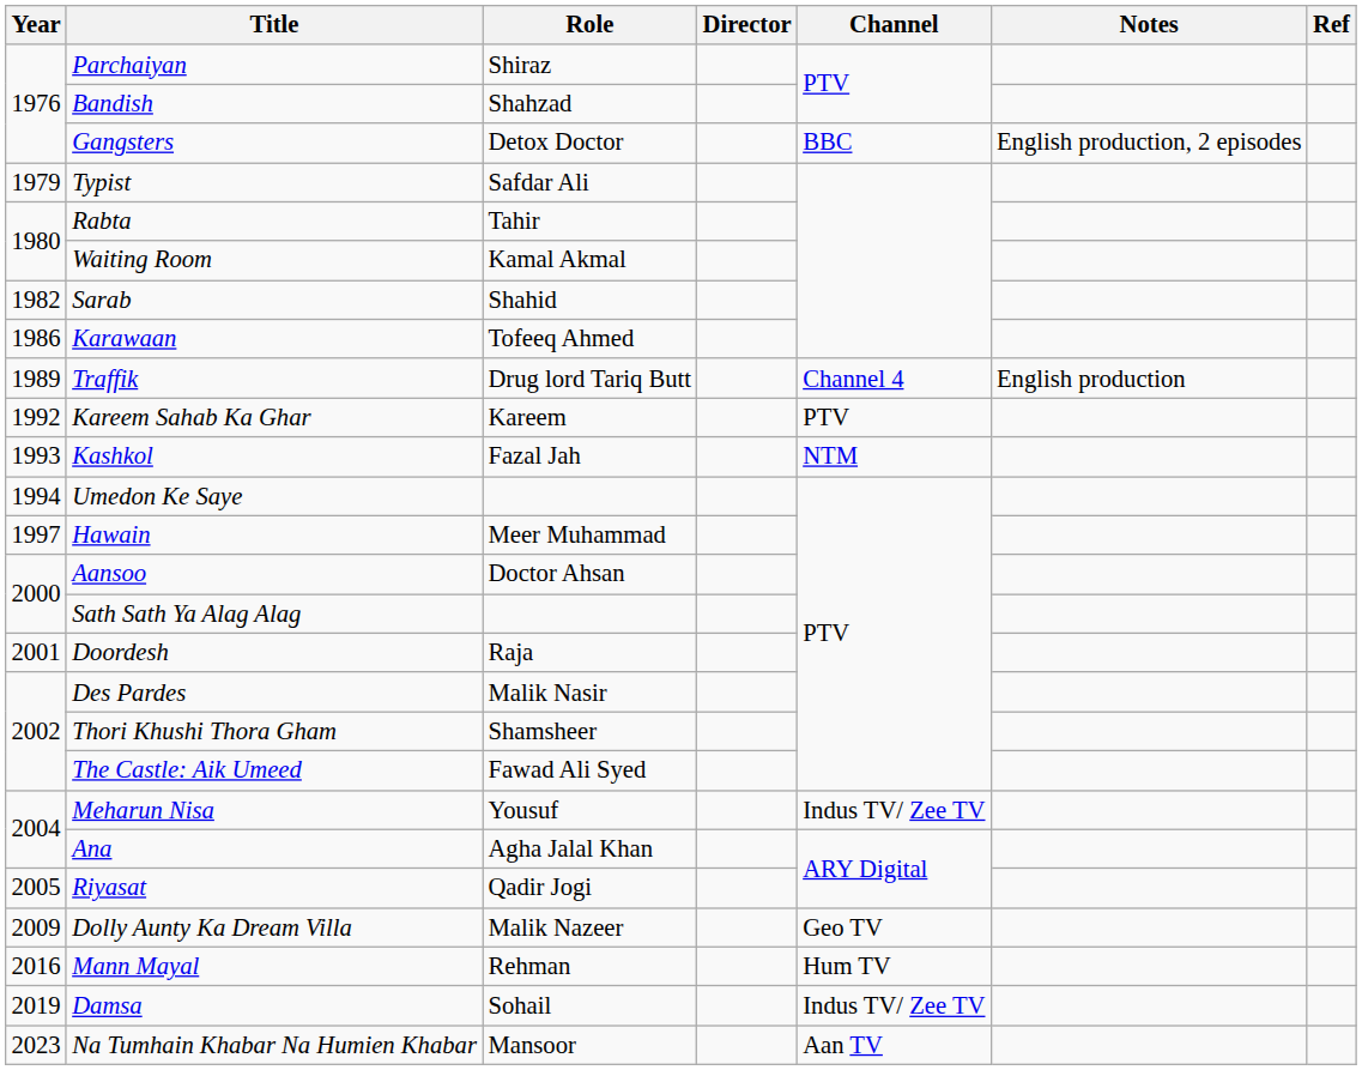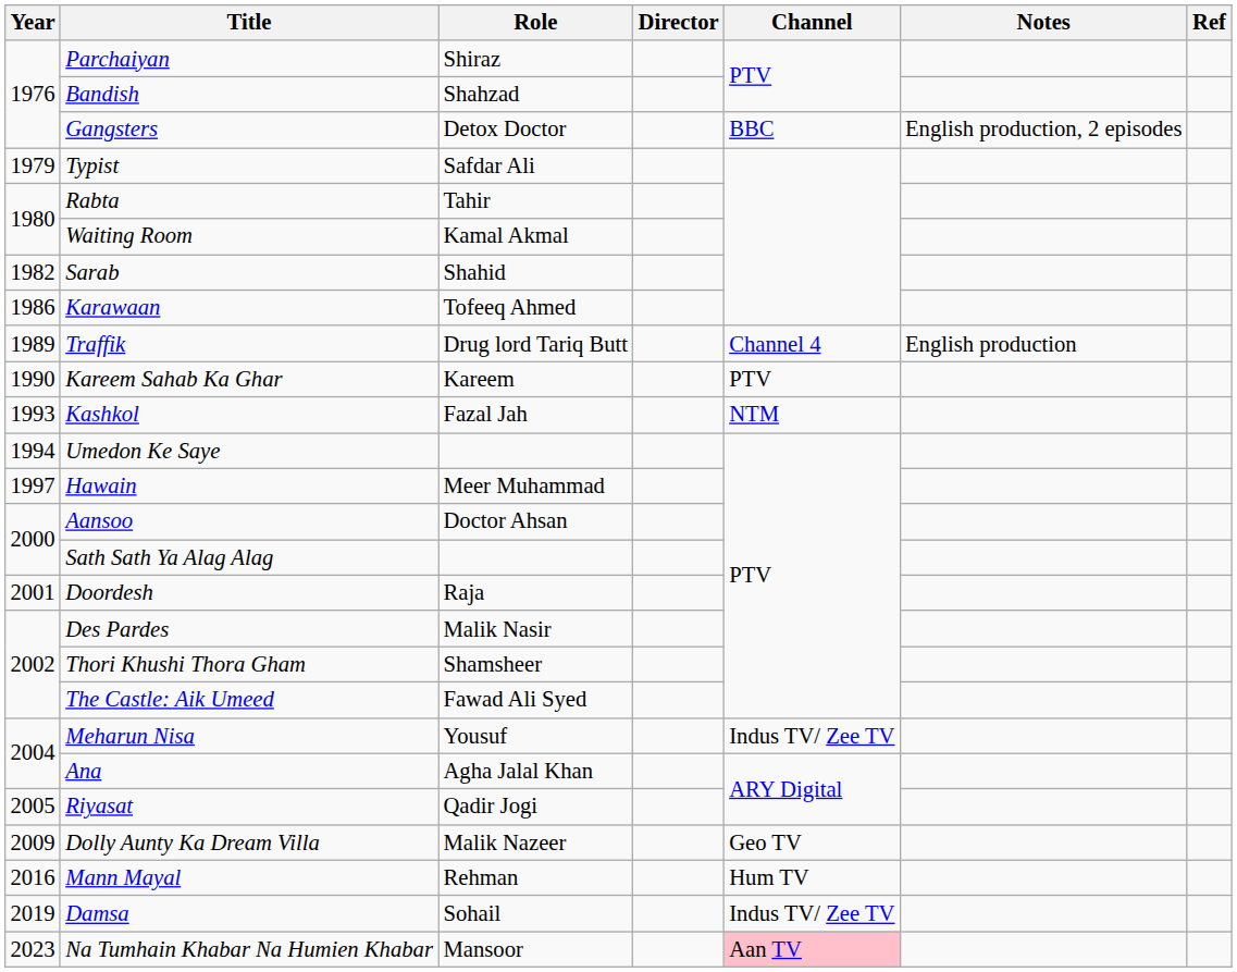 <table class="wikitable sortable">
 <tr>
 <th>Year</th>
 <th>Title</th>
 <th>Role</th>
 <th>Director</th>
 <th>Channel</th>
 <th>Notes</th>
 <th>Ref</th>
 </tr>
 <tr>
 <td rowspan="3">1976</td>
 <td><em><a href='#'>Parchaiyan</a></em></td>
 <td>Shiraz</td>
 <td></td>
 <td rowspan="2"><a href='#'>PTV</a></td>
 <td></td>
 <td></td>
 </tr>
 <tr>
 <td><em><a href='#'>Bandish</a></em></td>
 <td>Shahzad</td>
 <td></td>
 <td></td>
 <td></td>
 </tr>
 <tr>
 <td><em><a href='#'>Gangsters</a></em></td>
 <td>Detox Doctor</td>
 <td></td>
 <td><a href='#'>BBC</a></td>
 <td>English production, 2 episodes</td>
 <td></td>
 </tr>
 <tr>
 <td>1979</td>
 <td><em>Typist</em></td>
 <td>Safdar Ali</td>
 <td></td>
 <td rowspan="5"></td>
 <td></td>
 <td></td>
 </tr>
 <tr>
 <td rowspan="2">1980</td>
 <td><em>Rabta</em></td>
 <td>Tahir</td>
 <td></td>
 <td></td>
 <td></td>
 </tr>
 <tr>
 <td><em>Waiting Room</em></td>
 <td>Kamal Akmal</td>
 <td></td>
 <td></td>
 <td></td>
 </tr>
 <tr>
 <td>1982</td>
 <td><em>Sarab</em></td>
 <td>Shahid</td>
 <td></td>
 <td></td>
 <td></td>
 </tr>
 <tr>
 <td>1986</td>
 <td><em><a href='#'>Karawaan</a></em></td>
 <td>Tofeeq Ahmed</td>
 <td></td>
 <td></td>
 </tr>
 <tr>
 <td>1989</td>
 <td><em><a href='#'>Traffik</a></em></td>
 <td>Drug lord Tariq Butt</td>
 <td></td>
 <td><a href='#'>Channel 4</a></td>
 <td>English production</td>
 <td></td>
 </tr>
 <tr>
-<td>1992</td>
+<td>1990</td>
 <td><em>Kareem Sahab Ka Ghar</em></td>
 <td>Kareem</td>
 <td></td>
 <td>PTV</td>
 <td></td>
 </tr>
 <tr>
 <td>1993</td>
 <td><em><a href='#'>Kashkol</a></em></td>
 <td>Fazal Jah</td>
 <td></td>
 <td><a href='#'>NTM</a></td>
 <td></td>
 <td></td>
 </tr>
 <tr>
 <td>1994</td>
 <td><em>Umedon Ke Saye</em></td>
 <td></td>
 <td></td>
 <td rowspan="8">PTV</td>
 <td></td>
 <td></td>
 </tr>
 <tr>
 <td>1997</td>
 <td><em><a href='#'>Hawain</a></em></td>
 <td>Meer Muhammad</td>
 <td></td>
 <td></td>
 <td></td>
 </tr>
 <tr>
 <td rowspan="2">2000</td>
 <td><em><a href='#'>Aansoo</a></em></td>
 <td>Doctor Ahsan</td>
 <td></td>
 <td></td>
 <td></td>
 </tr>
 <tr>
 <td><em>Sath Sath Ya Alag Alag</em></td>
 <td></td>
 <td></td>
 <td></td>
 <td></td>
 </tr>
 <tr>
 <td>2001</td>
 <td><em>Doordesh</em></td>
 <td>Raja</td>
 <td></td>
 <td></td>
 <td></td>
 </tr>
 <tr>
 <td rowspan="3">2002</td>
 <td><em>Des Pardes</em></td>
 <td>Malik Nasir</td>
 <td></td>
 <td></td>
 <td></td>
 </tr>
 <tr>
 <td><em>Thori Khushi Thora Gham</em></td>
 <td>Shamsheer</td>
 <td></td>
 <td></td>
 <td></td>
 </tr>
 <tr>
 <td><em><a href='#'>The Castle: Aik Umeed</a></em></td>
 <td>Fawad Ali Syed</td>
 <td></td>
 <td></td>
 <td></td>
 </tr>
 <tr>
 <td rowspan="2">2004</td>
 <td><em><a href='#'>Meharun Nisa</a></em></td>
 <td>Yousuf</td>
 <td></td>
 <td>Indus TV/ <a href='#'>Zee TV</a></td>
 <td></td>
 <td></td>
 </tr>
 <tr>
 <td><em> <a href='#'>Ana</a></em></td>
 <td>Agha Jalal Khan</td>
 <td></td>
 <td rowspan="2"><a href='#'>ARY Digital</a></td>
 <td></td>
 <td></td>
 </tr>
 <tr>
 <td>2005</td>
 <td><em><a href='#'>Riyasat</a></em></td>
 <td>Qadir Jogi</td>
 <td></td>
 <td></td>
 <td></td>
 </tr>
 <tr>
 <td>2009</td>
 <td><em>Dolly Aunty Ka Dream Villa</em></td>
 <td>Malik Nazeer</td>
 <td></td>
 <td>Geo TV</td>
 <td></td>
 <td></td>
 </tr>
 <tr>
 <td>2016</td>
 <td><em><a href='#'>Mann Mayal</a></em></td>
 <td>Rehman</td>
 <td></td>
 <td>Hum TV</td>
 <td></td>
 <td></td>
 </tr>
 <tr>
 <td>2019</td>
 <td><em><a href='#'>Damsa</a></em></td>
 <td>Sohail</td>
 <td></td>
 <td>Indus TV/ <a href='#'>Zee TV</a></td>
 <td></td>
 <td></td>
 </tr>
 <tr 2019 Damsa ARY Digital>
 <td>2023</td>
 <td><em>Na Tumhain Khabar Na Humien Khabar</em></td>
 <td>Mansoor</td>
 <td></td>
-<td>Aan <a href='#'>TV</a></td>
+<td style="background: pink;">Aan <a href='#'>TV</a></td>
 <td></td>
 <td></td>
 </tr>
 </table>
